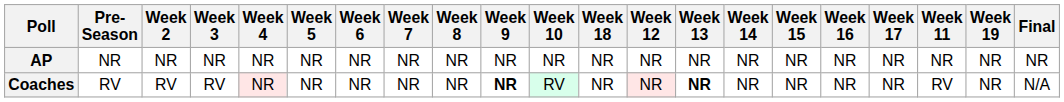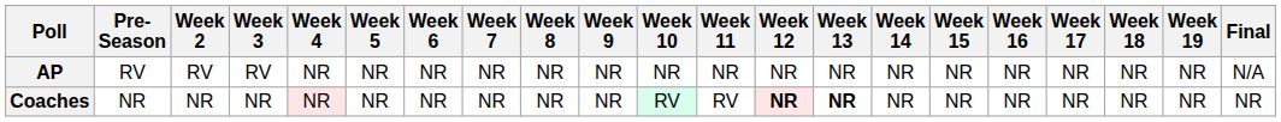 <table class="wikitable" style="white-space:nowrap;font-size:90%">
 <tr>
 <th>Poll</th>
 <th>Pre-<br>Season</th>
 <th>Week<br>2</th>
 <th>Week<br>3</th>
 <th>Week<br>4</th>
 <th>Week<br>5</th>
 <th>Week<br>6</th>
 <th>Week<br>7</th>
 <th>Week<br>8</th>
 <th>Week<br>9</th>
 <th>Week<br>10</th>
-<th>Week<br>18</th>
+<th>Week<br>11</th>
 <th>Week<br>12</th>
 <th>Week<br>13</th>
 <th>Week<br>14</th>
 <th>Week<br>15</th>
 <th>Week<br>16</th>
 <th>Week<br>17</th>
-<th>Week<br>11</th>
+<th>Week<br>18</th>
 <th>Week<br>19</th>
 <th>Final</th>
 </tr>
 <tr style="text-align:center;">
 <th>AP</th>
+<td style="background:#FFF;">RV</td>
+<td style="background:#FFF;">RV</td>
+<td style="background:#FFF;">RV</td>
 <td style="background:#FFF;">NR</td>
 <td style="background:#FFF;">NR</td>
 <td style="background:#FFF;">NR</td>
 <td style="background:#FFF;">NR</td>
 <td style="background:#FFF;">NR</td>
 <td style="background:#FFF;">NR</td>
 <td style="background:#FFF;">NR</td>
 <td style="background:#FFF;">NR</td>
 <td style="background:#FFF;">NR</td>
 <td style="background:#FFF;">NR</td>
 <td style="background:#FFF;">NR</td>
 <td style="background:#FFF;">NR</td>
 <td style="background:#FFF;">NR</td>
 <td style="background:#FFF;">NR</td>
 <td style="background:#FFF;">NR</td>
 <td style="background:#FFF;">NR</td>
+<td style="background:#FFF;">N/A</td>
+</tr>
+<tr style="text-align:center;">
+<th>Coaches</th>
+<td style="background:#FFF;">NR</td>
+<td style="background:#FFF;">NR</td>
+<td style="background:#FFF;">NR</td>
+<td style="background:#FFE6E6;">NR</td>
+<td style="background:#FFF;">NR</td>
+<td style="background:#FFF;">NR</td>
+<td style="background:#FFF;">NR</td>
+<td style="background:#FFF;">NR</td>
+<td style="background:#FFF;">NR</td>
+<td style="background:#D8FFEB;">RV</td>
+<td style="background:#FFF;">RV</td>
+<td style="background:#FFE6E6;"><strong>NR</strong></td>
+<td style="background:#FFF;"><strong>NR</strong></td>
+<td style="background:#FFF;">NR</td>
+<td style="background:#FFF;">NR</td>
+<td style="background:#FFF;">NR</td>
 <td style="background:#FFF;">NR</td>
 <td style="background:#FFF;">NR</td>
 <td style="background:#FFF;">NR</td>
 <td style="background:#FFF;">NR</td>
 </tr>
-<tr style="text-align:center;">
-<th>Coaches</th>
-<td style="background:#FFF;">RV</td>
-<td style="background:#FFF;">RV</td>
-<td style="background:#FFF;">RV</td>
-<td style="background:#FFE6E6;">NR</td>
-<td style="background:#FFF;">NR</td>
-<td style="background:#FFF;">NR</td>
-<td style="background:#FFF;">NR</td>
-<td style="background:#FFF;">NR</td>
-<td style="background:#FFF;"><strong>NR</strong></td>
-<td style="background:#D8FFEB;">RV</td>
-<td style="background:#FFF;">NR</td>
-<td style="background:#FFE6E6;">NR</td>
-<td style="background:#FFF;"><strong>NR</strong></td>
-<td style="background:#FFF;">NR</td>
-<td style="background:#FFF;">NR</td>
-<td style="background:#FFF;">NR</td>
-<td style="background:#FFF;">NR</td>
-<td style="background:#FFF;">RV</td>
-<td style="background:#FFF;">NR</td>
-<td style="background:#FFF;">N/A</td>
-</tr>
 </table>
